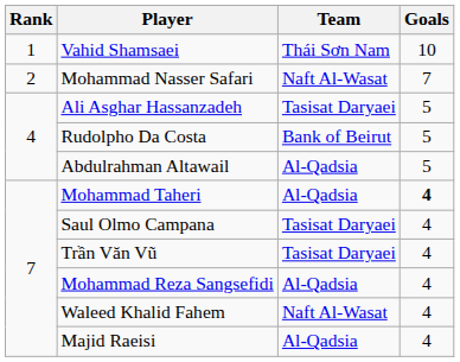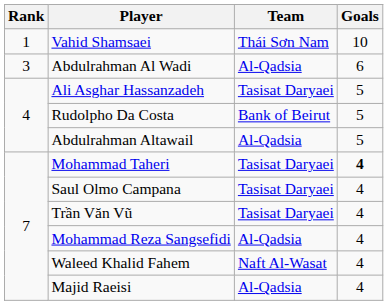 <table class="wikitable">
 <tr>
 <th>Rank</th>
 <th>Player</th>
 <th>Team</th>
 <th>Goals</th>
 </tr>
 <tr>
 <td align=center>1</td>
 <td><a href='#'>Vahid Shamsaei</a></td>
 <td> <a href='#'>Thái Sơn Nam</a></td>
 <td align=center>10</td>
 </tr>
 <tr>
-<td align=center>2</td>
-<td>Mohammad Nasser Safari</td>
-<td> <a href='#'>Naft Al-Wasat</a></td>
-<td align=center>7</td>
+<td align=center>3</td>
+<td>Abdulrahman Al Wadi</td>
+<td> <a href='#'>Al-Qadsia</a></td>
+<td align=center>6</td>
 </tr>
 <tr>
 <td align=center rowspan=3>4</td>
 <td><a href='#'>Ali Asghar Hassanzadeh</a></td>
 <td> <a href='#'>Tasisat Daryaei</a></td>
 <td align=center>5</td>
 </tr>
 <tr>
 <td>Rudolpho Da Costa</td>
 <td> <a href='#'>Bank of Beirut</a></td>
 <td align=center>5</td>
 </tr>
 <tr>
 <td>Abdulrahman Altawail</td>
 <td> <a href='#'>Al-Qadsia</a></td>
 <td align=center>5</td>
 </tr>
 <tr>
 <td align=center rowspan=6>7</td>
 <td><a href='#'>Mohammad Taheri</a></td>
-<td> <a href='#'>Al-Qadsia</a></td>
+<td> <a href='#'>Tasisat Daryaei</a></td>
 <td align=center><strong>4</strong></td>
 </tr>
 <tr>
 <td>Saul Olmo Campana</td>
 <td> <a href='#'>Tasisat Daryaei</a></td>
 <td align=center>4</td>
 </tr>
 <tr>
 <td>Trần Văn Vũ</td>
 <td> <a href='#'>Tasisat Daryaei</a></td>
 <td align=center>4</td>
 </tr>
 <tr>
 <td><a href='#'>Mohammad Reza Sangsefidi</a></td>
 <td> <a href='#'>Al-Qadsia</a></td>
 <td align=center>4</td>
 </tr>
 <tr>
 <td>Waleed Khalid Fahem</td>
 <td> <a href='#'>Naft Al-Wasat</a></td>
 <td align=center>4</td>
 </tr>
 <tr>
 <td>Majid Raeisi</td>
 <td> <a href='#'>Al-Qadsia</a></td>
 <td align=center>4</td>
 </tr>
 </table>
